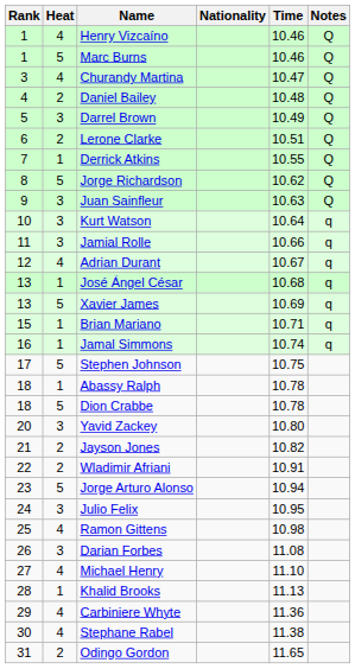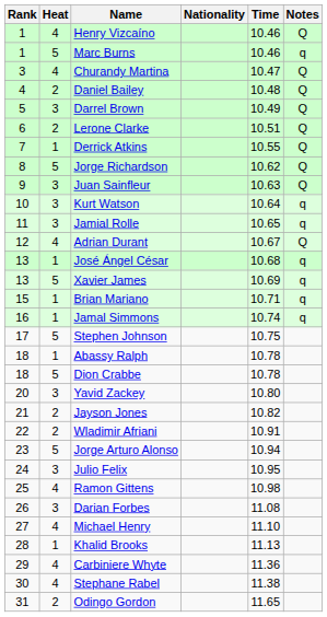 <table class="wikitable sortable" style="text-align:center; font-size:95%">
 <tr>
 <th>Rank</th>
 <th>Heat</th>
 <th>Name</th>
 <th>Nationality</th>
 <th>Time</th>
 <th>Notes</th>
 </tr>
 <tr bgcolor=ccffcc>
 <td>1</td>
 <td>4</td>
 <td align=left><a href='#'>Henry Vizcaíno</a></td>
 <td align=left></td>
 <td>10.46</td>
 <td>Q</td>
 </tr>
 <tr bgcolor=ccffcc>
 <td>1</td>
 <td>5</td>
 <td align=left><a href='#'>Marc Burns</a></td>
 <td align=left></td>
 <td>10.46</td>
-<td>Q</td>
+<td>q</td>
 </tr>
 <tr bgcolor=ccffcc>
 <td>3</td>
 <td>4</td>
 <td align=left><a href='#'>Churandy Martina</a></td>
 <td align=left></td>
 <td>10.47</td>
 <td>Q</td>
 </tr>
 <tr bgcolor=ccffcc>
 <td>4</td>
 <td>2</td>
 <td align=left><a href='#'>Daniel Bailey</a></td>
 <td align=left></td>
 <td>10.48</td>
 <td>Q</td>
 </tr>
 <tr bgcolor=ccffcc>
 <td>5</td>
 <td>3</td>
 <td align=left><a href='#'>Darrel Brown</a></td>
 <td align=left></td>
 <td>10.49</td>
 <td>Q</td>
 </tr>
 <tr bgcolor=ccffcc>
 <td>6</td>
 <td>2</td>
 <td align=left><a href='#'>Lerone Clarke</a></td>
 <td align=left></td>
 <td>10.51</td>
 <td>Q</td>
 </tr>
 <tr bgcolor=ccffcc>
 <td>7</td>
 <td>1</td>
 <td align=left><a href='#'>Derrick Atkins</a></td>
 <td align=left></td>
 <td>10.55</td>
 <td>Q</td>
 </tr>
 <tr bgcolor=ccffcc>
 <td>8</td>
 <td>5</td>
 <td align=left><a href='#'>Jorge Richardson</a></td>
 <td align=left></td>
 <td>10.62</td>
 <td>Q</td>
 </tr>
 <tr bgcolor=ccffcc>
 <td>9</td>
 <td>3</td>
 <td align=left><a href='#'>Juan Sainfleur</a></td>
 <td align=left></td>
 <td>10.63</td>
 <td>Q</td>
 </tr>
 <tr bgcolor=ddffdd>
 <td>10</td>
 <td>3</td>
 <td align=left><a href='#'>Kurt Watson</a></td>
 <td align=left></td>
 <td>10.64</td>
 <td>q</td>
 </tr>
 <tr bgcolor=ddffdd>
 <td>11</td>
 <td>3</td>
 <td align=left><a href='#'>Jamial Rolle</a></td>
 <td align=left></td>
-<td>10.66</td>
+<td>10.65</td>
 <td>q</td>
 </tr>
 <tr bgcolor=ddffdd>
 <td>12</td>
 <td>4</td>
 <td align=left><a href='#'>Adrian Durant</a></td>
 <td align=left></td>
 <td>10.67</td>
-<td>q</td>
+<td>Q</td>
 </tr>
 <tr bgcolor=ccffcc>
 <td>13</td>
 <td>1</td>
 <td align=left><a href='#'>José Ángel César</a></td>
 <td align=left></td>
 <td>10.68</td>
 <td>q</td>
 </tr>
 <tr bgcolor=ddffdd>
 <td>13</td>
 <td>5</td>
 <td align=left><a href='#'>Xavier James</a></td>
 <td align=left></td>
 <td>10.69</td>
 <td>q</td>
 </tr>
 <tr bgcolor=ddffdd>
 <td>15</td>
 <td>1</td>
 <td align=left><a href='#'>Brian Mariano</a></td>
 <td align=left></td>
 <td>10.71</td>
 <td>q</td>
 </tr>
 <tr bgcolor=ddffdd>
 <td>16</td>
 <td>1</td>
 <td align=left><a href='#'>Jamal Simmons</a></td>
 <td align=left></td>
 <td>10.74</td>
 <td>q</td>
 </tr>
 <tr>
 <td>17</td>
 <td>5</td>
 <td align=left><a href='#'>Stephen Johnson</a></td>
 <td align=left></td>
 <td>10.75</td>
 <td></td>
 </tr>
 <tr>
 <td>18</td>
 <td>1</td>
 <td align=left><a href='#'>Abassy Ralph</a></td>
 <td align=left></td>
 <td>10.78</td>
 <td></td>
 </tr>
 <tr>
 <td>18</td>
 <td>5</td>
 <td align=left><a href='#'>Dion Crabbe</a></td>
 <td align=left></td>
 <td>10.78</td>
 <td></td>
 </tr>
 <tr>
 <td>20</td>
 <td>3</td>
 <td align=left><a href='#'>Yavid Zackey</a></td>
 <td align=left></td>
 <td>10.80</td>
 <td></td>
 </tr>
 <tr>
 <td>21</td>
 <td>2</td>
 <td align=left><a href='#'>Jayson Jones</a></td>
 <td align=left></td>
 <td>10.82</td>
 <td></td>
 </tr>
 <tr>
 <td>22</td>
 <td>2</td>
 <td align=left><a href='#'>Wladimir Afriani</a></td>
 <td align=left></td>
 <td>10.91</td>
 <td></td>
 </tr>
 <tr>
 <td>23</td>
 <td>5</td>
 <td align=left><a href='#'>Jorge Arturo Alonso</a></td>
 <td align=left></td>
 <td>10.94</td>
 <td></td>
 </tr>
 <tr>
 <td>24</td>
 <td>3</td>
 <td align=left><a href='#'>Julio Felix</a></td>
 <td align=left></td>
 <td>10.95</td>
 <td></td>
 </tr>
 <tr>
 <td>25</td>
 <td>4</td>
 <td align=left><a href='#'>Ramon Gittens</a></td>
 <td align=left></td>
 <td>10.98</td>
 <td></td>
 </tr>
 <tr>
 <td>26</td>
 <td>3</td>
 <td align=left><a href='#'>Darian Forbes</a></td>
 <td align=left></td>
 <td>11.08</td>
 <td></td>
 </tr>
 <tr>
 <td>27</td>
 <td>4</td>
 <td align=left><a href='#'>Michael Henry</a></td>
 <td align=left></td>
 <td>11.10</td>
 <td></td>
 </tr>
 <tr>
 <td>28</td>
 <td>1</td>
 <td align=left><a href='#'>Khalid Brooks</a></td>
 <td align=left></td>
 <td>11.13</td>
 <td></td>
 </tr>
 <tr>
 <td>29</td>
 <td>4</td>
 <td align=left><a href='#'>Carbiniere Whyte</a></td>
 <td align=left></td>
 <td>11.36</td>
 <td></td>
 </tr>
 <tr>
 <td>30</td>
 <td>4</td>
 <td align=left><a href='#'>Stephane Rabel</a></td>
 <td align=left></td>
 <td>11.38</td>
 <td></td>
 </tr>
 <tr>
 <td>31</td>
 <td>2</td>
 <td align=left><a href='#'>Odingo Gordon</a></td>
 <td align=left></td>
 <td>11.65</td>
 <td></td>
 </tr>
 </table>
